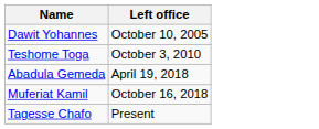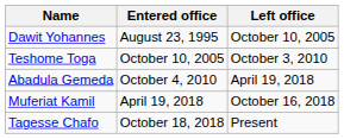 <table class="wikitable">
 <tr>
 <th>Name</th>
+<th>Entered office</th>
 <th>Left office</th>
 </tr>
 <tr>
 <td><a href='#'>Dawit Yohannes</a></td>
+<td>August 23, 1995</td>
 <td>October 10, 2005</td>
 </tr>
 <tr>
 <td><a href='#'>Teshome Toga</a></td>
+<td>October 10, 2005</td>
 <td>October 3, 2010</td>
 </tr>
 <tr>
 <td><a href='#'>Abadula Gemeda</a></td>
+<td>October 4, 2010</td>
 <td>April 19, 2018</td>
 </tr>
 <tr>
 <td><a href='#'>Muferiat Kamil</a></td>
+<td>April 19, 2018</td>
 <td>October 16, 2018</td>
 </tr>
 <tr>
 <td><a href='#'>Tagesse Chafo</a></td>
+<td>October 18, 2018</td>
 <td>Present</td>
 </tr>
 </table>
